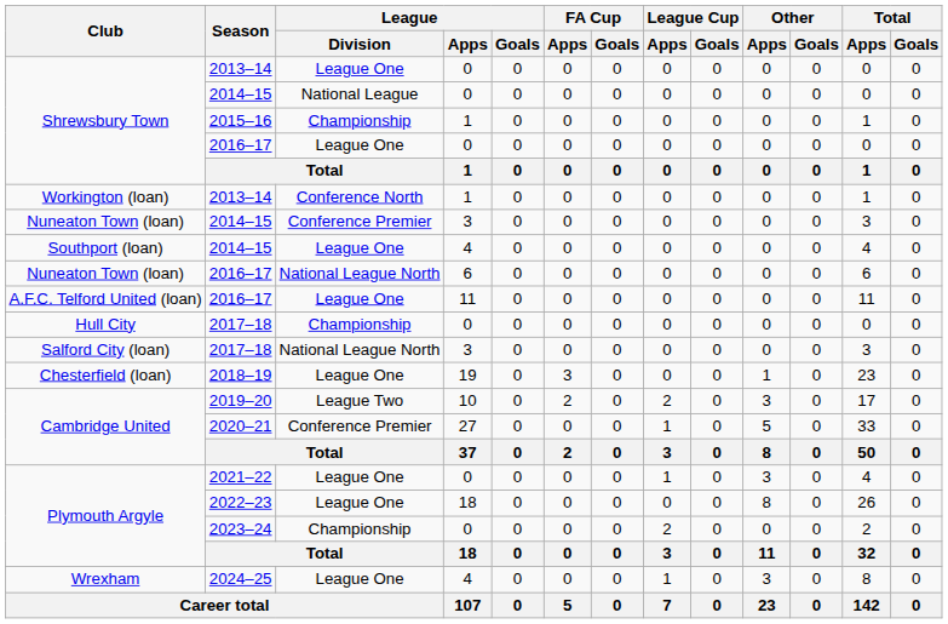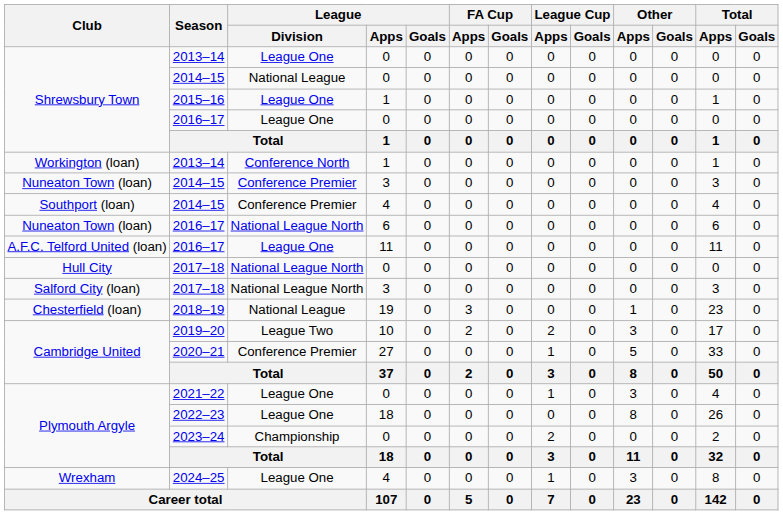 <table class="wikitable" style="text-align: center;">
 <tr>
 <th rowspan="2">Club</th>
 <th rowspan="2">Season</th>
 <th colspan="3">League</th>
 <th colspan="2">FA Cup</th>
 <th colspan="2">League Cup</th>
 <th colspan="2">Other</th>
 <th colspan="2">Total</th>
 </tr>
 <tr>
 <th>Division</th>
 <th>Apps</th>
 <th>Goals</th>
 <th>Apps</th>
 <th>Goals</th>
 <th>Apps</th>
 <th>Goals</th>
 <th>Apps</th>
 <th>Goals</th>
 <th>Apps</th>
 <th>Goals</th>
 </tr>
 <tr>
 <td rowspan=5><a href='#'>Shrewsbury Town</a></td>
 <td><a href='#'>2013–14</a></td>
 <td><a href='#'>League One</a></td>
 <td>0</td>
 <td>0</td>
 <td>0</td>
 <td>0</td>
 <td>0</td>
 <td>0</td>
 <td>0</td>
 <td>0</td>
 <td>0</td>
 <td>0</td>
 </tr>
 <tr>
 <td><a href='#'>2014–15</a></td>
 <td>National League</td>
 <td>0</td>
 <td>0</td>
 <td>0</td>
 <td>0</td>
 <td>0</td>
 <td>0</td>
 <td>0</td>
 <td>0</td>
 <td>0</td>
 <td>0</td>
 </tr>
 <tr>
 <td><a href='#'>2015–16</a></td>
-<td><a href='#'>Championship</a></td>
+<td><a href='#'>League One</a></td>
 <td>1</td>
 <td>0</td>
 <td>0</td>
 <td>0</td>
 <td>0</td>
 <td>0</td>
 <td>0</td>
 <td>0</td>
 <td>1</td>
 <td>0</td>
 </tr>
 <tr>
 <td><a href='#'>2016–17</a></td>
 <td>League One</td>
 <td>0</td>
 <td>0</td>
 <td>0</td>
 <td>0</td>
 <td>0</td>
 <td>0</td>
 <td>0</td>
 <td>0</td>
 <td>0</td>
 <td>0</td>
 </tr>
 <tr>
 <th colspan=2>Total</th>
 <th>1</th>
 <th>0</th>
 <th>0</th>
 <th>0</th>
 <th>0</th>
 <th>0</th>
 <th>0</th>
 <th>0</th>
 <th>1</th>
 <th>0</th>
 </tr>
 <tr>
 <td><a href='#'>Workington</a> (loan)</td>
 <td><a href='#'>2013–14</a></td>
 <td><a href='#'>Conference North</a></td>
 <td>1</td>
 <td>0</td>
 <td>0</td>
 <td>0</td>
 <td>0</td>
 <td>0</td>
 <td>0</td>
 <td>0</td>
 <td>1</td>
 <td>0</td>
 </tr>
 <tr>
 <td><a href='#'>Nuneaton Town</a> (loan)</td>
 <td><a href='#'>2014–15</a></td>
 <td><a href='#'>Conference Premier</a></td>
 <td>3</td>
 <td>0</td>
 <td>0</td>
 <td>0</td>
 <td>0</td>
 <td>0</td>
 <td>0</td>
 <td>0</td>
 <td>3</td>
 <td>0</td>
 </tr>
 <tr>
 <td><a href='#'>Southport</a> (loan)</td>
 <td><a href='#'>2014–15</a></td>
-<td><a href='#'>League One</a></td>
+<td>Conference Premier</td>
 <td>4</td>
 <td>0</td>
 <td>0</td>
 <td>0</td>
 <td>0</td>
 <td>0</td>
 <td>0</td>
 <td>0</td>
 <td>4</td>
 <td>0</td>
 </tr>
 <tr>
 <td><a href='#'>Nuneaton Town</a> (loan)</td>
 <td><a href='#'>2016–17</a></td>
 <td><a href='#'>National League North</a></td>
 <td>6</td>
 <td>0</td>
 <td>0</td>
 <td>0</td>
 <td>0</td>
 <td>0</td>
 <td>0</td>
 <td>0</td>
 <td>6</td>
 <td>0</td>
 </tr>
 <tr>
 <td><a href='#'>A.F.C. Telford United</a> (loan)</td>
 <td><a href='#'>2016–17</a></td>
 <td><a href='#'>League One</a></td>
 <td>11</td>
 <td>0</td>
 <td>0</td>
 <td>0</td>
 <td>0</td>
 <td>0</td>
 <td>0</td>
 <td>0</td>
 <td>11</td>
 <td>0</td>
 </tr>
 <tr>
 <td><a href='#'>Hull City</a></td>
 <td><a href='#'>2017–18</a></td>
-<td><a href='#'>Championship</a></td>
+<td><a href='#'>National League North</a></td>
 <td>0</td>
 <td>0</td>
 <td>0</td>
 <td>0</td>
 <td>0</td>
 <td>0</td>
 <td>0</td>
 <td>0</td>
 <td>0</td>
 <td>0</td>
 </tr>
 <tr>
 <td><a href='#'>Salford City</a> (loan)</td>
 <td><a href='#'>2017–18</a></td>
 <td>National League North</td>
 <td>3</td>
 <td>0</td>
 <td>0</td>
 <td>0</td>
 <td>0</td>
 <td>0</td>
 <td>0</td>
 <td>0</td>
 <td>3</td>
 <td>0</td>
 </tr>
 <tr>
 <td><a href='#'>Chesterfield</a> (loan)</td>
 <td><a href='#'>2018–19</a></td>
-<td>League One</td>
+<td>National League</td>
 <td>19</td>
 <td>0</td>
 <td>3</td>
 <td>0</td>
 <td>0</td>
 <td>0</td>
 <td>1</td>
 <td>0</td>
 <td>23</td>
 <td>0</td>
 </tr>
 <tr>
 <td rowspan=3><a href='#'>Cambridge United</a></td>
 <td><a href='#'>2019–20</a></td>
 <td>League Two</td>
 <td>10</td>
 <td>0</td>
 <td>2</td>
 <td>0</td>
 <td>2</td>
 <td>0</td>
 <td>3</td>
 <td>0</td>
 <td>17</td>
 <td>0</td>
 </tr>
 <tr>
 <td><a href='#'>2020–21</a></td>
 <td>Conference Premier</td>
 <td>27</td>
 <td>0</td>
 <td>0</td>
 <td>0</td>
 <td>1</td>
 <td>0</td>
 <td>5</td>
 <td>0</td>
 <td>33</td>
 <td>0</td>
 </tr>
 <tr>
 <th colspan=2>Total</th>
 <th>37</th>
 <th>0</th>
 <th>2</th>
 <th>0</th>
 <th>3</th>
 <th>0</th>
 <th>8</th>
 <th>0</th>
 <th>50</th>
 <th>0</th>
 </tr>
 <tr>
 <td rowspan="4"><a href='#'>Plymouth Argyle</a></td>
 <td><a href='#'>2021–22</a></td>
 <td>League One</td>
 <td>0</td>
 <td>0</td>
 <td>0</td>
 <td>0</td>
 <td>1</td>
 <td>0</td>
 <td>3</td>
 <td>0</td>
 <td>4</td>
 <td>0</td>
 </tr>
 <tr>
 <td><a href='#'>2022–23</a></td>
 <td>League One</td>
 <td>18</td>
 <td>0</td>
 <td>0</td>
 <td>0</td>
 <td>0</td>
 <td>0</td>
 <td>8</td>
 <td>0</td>
 <td>26</td>
 <td>0</td>
 </tr>
 <tr>
 <td><a href='#'>2023–24</a></td>
 <td>Championship</td>
 <td>0</td>
 <td>0</td>
 <td>0</td>
 <td>0</td>
 <td>2</td>
 <td>0</td>
 <td>0</td>
 <td>0</td>
 <td>2</td>
 <td>0</td>
 </tr>
 <tr>
 <th colspan="2">Total</th>
 <th>18</th>
 <th>0</th>
 <th>0</th>
 <th>0</th>
 <th>3</th>
 <th>0</th>
 <th>11</th>
 <th>0</th>
 <th>32</th>
 <th>0</th>
 </tr>
 <tr>
 <td><a href='#'>Wrexham</a></td>
 <td><a href='#'>2024–25</a></td>
 <td>League One</td>
 <td>4</td>
 <td>0</td>
 <td>0</td>
 <td>0</td>
 <td>1</td>
 <td>0</td>
 <td>3</td>
 <td>0</td>
 <td>8</td>
 <td>0</td>
 </tr>
 <tr>
 <th colspan="3">Career total</th>
 <th>107</th>
 <th>0</th>
 <th>5</th>
 <th>0</th>
 <th>7</th>
 <th>0</th>
 <th>23</th>
 <th>0</th>
 <th>142</th>
 <th>0</th>
 </tr>
 </table>
